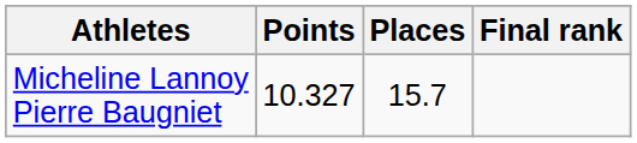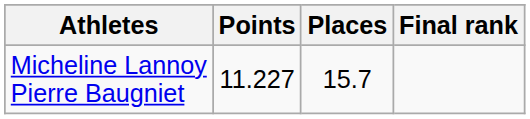 <table class="wikitable" border="1" style="font-size:90%">
 <tr>
 <th>Athletes</th>
 <th>Points</th>
 <th>Places</th>
 <th>Final rank</th>
 </tr>
 <tr align=center>
 <td align=left><a href='#'>Micheline Lannoy</a><br><a href='#'>Pierre Baugniet</a></td>
-<td>10.327</td>
+<td>11.227</td>
 <td>15.7</td>
 <td></td>
 </tr>
 </table>
